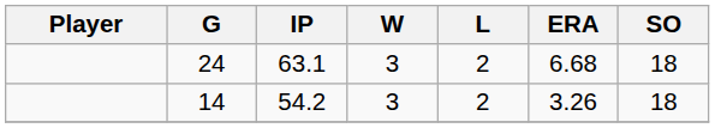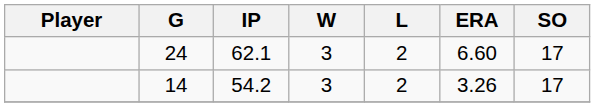 <table class="wikitable sortable">
 <tr>
 <th bgcolor="#DDDDFF" width="16%">Player</th>
 <th bgcolor="#DDDDFF" width="9%">G</th>
 <th bgcolor="#DDDDFF" width="9%">IP</th>
 <th bgcolor="#DDDDFF" width="9%">W</th>
 <th bgcolor="#DDDDFF" width="9%">L</th>
 <th bgcolor="#DDDDFF" width="9%">ERA</th>
 <th bgcolor="#DDDDFF" width="9%">SO</th>
 </tr>
 <tr align="center">
 <td></td>
 <td>24</td>
-<td>63.1</td>
+<td>62.1</td>
 <td>3</td>
 <td>2</td>
-<td>6.68</td>
-<td>18</td>
+<td>6.60</td>
+<td>17</td>
 </tr>
 <tr align="center">
 <td></td>
 <td>14</td>
 <td>54.2</td>
 <td>3</td>
 <td>2</td>
 <td>3.26</td>
-<td>18</td>
+<td>17</td>
 </tr>
 <tr align="center">
 </tr>
 </table>
